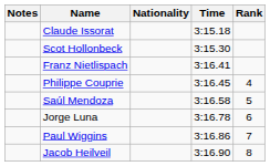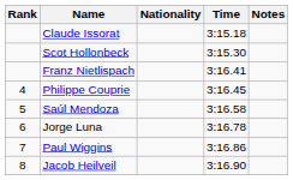 <table class="wikitable sortable" style="text-align:center">
 <tr>
-<th>Notes</th>
+<th>Rank</th>
 <th>Name</th>
 <th>Nationality</th>
 <th>Time</th>
-<th>Rank</th>
+<th>Notes</th>
 </tr>
 <tr>
 <td></td>
 <td align=left><a href='#'>Claude Issorat</a></td>
 <td align=left></td>
 <td>3:15.18</td>
 <td></td>
 </tr>
 <tr>
 <td></td>
 <td align=left><a href='#'>Scot Hollonbeck</a></td>
 <td align=left></td>
 <td>3:15.30</td>
 <td></td>
 </tr>
 <tr>
 <td></td>
 <td align=left><a href='#'>Franz Nietlispach</a></td>
 <td align=left></td>
 <td>3:16.41</td>
 <td></td>
 </tr>
 <tr>
-<td></td>
+<td>4</td>
 <td align=left><a href='#'>Philippe Couprie</a></td>
 <td align=left></td>
 <td>3:16.45</td>
-<td>4</td>
+<td></td>
 </tr>
 <tr>
-<td></td>
+<td>5</td>
 <td align=left><a href='#'>Saúl Mendoza</a></td>
 <td align=left></td>
 <td>3:16.58</td>
-<td>5</td>
+<td></td>
 </tr>
 <tr>
-<td></td>
+<td>6</td>
 <td align=left>Jorge Luna</td>
 <td align=left></td>
 <td>3:16.78</td>
-<td>6</td>
+<td></td>
 </tr>
 <tr>
-<td></td>
+<td>7</td>
 <td align=left><a href='#'>Paul Wiggins</a></td>
 <td align=left></td>
 <td>3:16.86</td>
-<td>7</td>
+<td></td>
 </tr>
 <tr>
-<td></td>
+<td>8</td>
 <td align=left><a href='#'>Jacob Heilveil</a></td>
 <td align=left></td>
 <td>3:16.90</td>
-<td>8</td>
+<td></td>
 </tr>
 </table>
